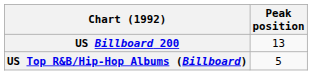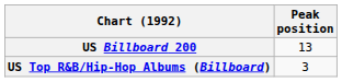 <table class="wikitable sortable plainrowheaders" style="text-align:center">
 <tr>
 <th scope="col">Chart (1992)</th>
 <th scope="col">Peak<br> position</th>
 </tr>
 <tr>
 <th scope="row">US <a href='#'><em>Billboard</em> 200</a></th>
 <td>13</td>
 </tr>
 <tr>
 <th scope="row">US <a href='#'>Top R&B/Hip-Hop Albums</a> (<em><a href='#'>Billboard</a></em>)</th>
-<td>5</td>
+<td>3</td>
 </tr>
 </table>
